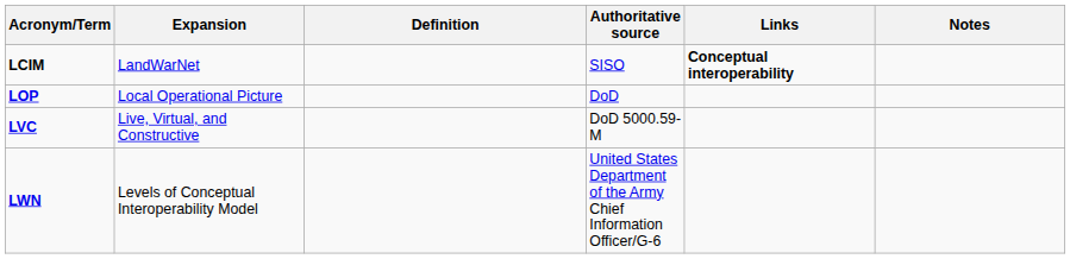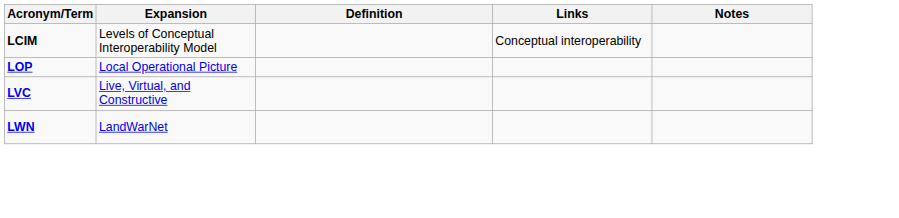 <table class="wikitable">
 <tr>
 <th width="100">Acronym/Term</th>
 <th width="200">Expansion</th>
 <th width="300">Definition</th>
-<th width="100">Authoritative source</th>
 <th width="200">Links</th>
 <th width="200">Notes</th>
 </tr>
 <tr>
 <td><strong>LCIM</strong></td>
-<td><a href='#'>LandWarNet</a></td>
+<td>Levels of Conceptual Interoperability Model</td>
 <td></td>
-<td><a href='#'>SISO</a></td>
-<td><strong>Conceptual interoperability</strong></td>
+<td>Conceptual interoperability</td>
 <td></td>
 </tr>
 <tr>
 <td><strong><a href='#'>LOP</a></strong></td>
 <td><a href='#'>Local Operational Picture</a></td>
 <td></td>
-<td><a href='#'>DoD</a></td>
 <td></td>
 <td></td>
 </tr>
 <tr>
 <td><strong><a href='#'>LVC</a></strong></td>
 <td><a href='#'>Live, Virtual, and Constructive</a></td>
 <td></td>
-<td>DoD 5000.59-M</td>
 <td></td>
 <td></td>
 </tr>
 <tr>
 <td><strong><a href='#'>LWN</a></strong></td>
-<td>Levels of Conceptual Interoperability Model</td>
+<td><a href='#'>LandWarNet</a></td>
 <td></td>
-<td><a href='#'>United States Department of the Army</a> Chief Information Officer/G-6</td>
 <td><br><br></td>
 <td></td>
 </tr>
 </table>
